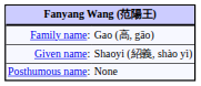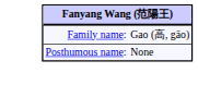 <table cellpadding=3px cellspacing=0px bgcolor=#f7f8ff style="float:right; border:2px solid; margin:5px;">
 <tr>
 <th align=center style="background:#ccf; border-bottom:2px solid" colspan=2><strong>Fanyang Wang</strong> (范陽王)</th>
 </tr>
 <tr>
 <td align=right style="border-top:1px solid"><a href='#'>Family name</a>:</td>
 <td style="border-top:1px solid">Gao (高, gāo)</td>
 </tr>
 <tr>
-<td align=right style="border-top:1px solid"><a href='#'>Given name</a>:</td>
-<td style="border-top:1px solid">Shaoyi (紹義, shào yì)</td>
-</tr>
-<tr>
 <td align=right style="border-top:1px solid"><a href='#'>Posthumous name</a>:</td>
 <td style="border-top:1px solid">None</td>
 </tr>
 <tr>
 </tr>
 </table>
